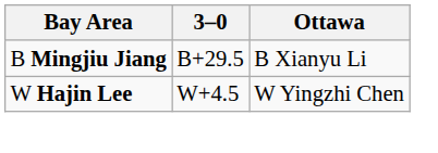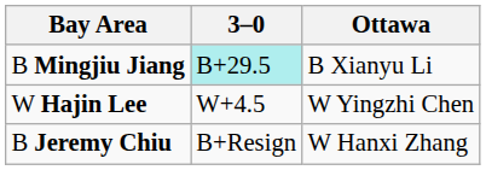 <table class="wikitable">
 <tr>
 <th>Bay Area</th>
 <th>3–0</th>
 <th>Ottawa</th>
 </tr>
 <tr>
 <td>B <strong>Mingjiu Jiang</strong></td>
-<td>B+29.5</td>
+<td style="background: paleturquoise;">B+29.5</td>
 <td>B Xianyu Li</td>
 </tr>
 <tr>
 <td>W <strong>Hajin Lee</strong></td>
 <td>W+4.5</td>
 <td>W Yingzhi Chen</td>
 </tr>
+<tr>
+<td>B <strong>Jeremy Chiu</strong></td>
+<td>B+Resign</td>
+<td>W Hanxi Zhang</td>
+</tr>
 </table>
